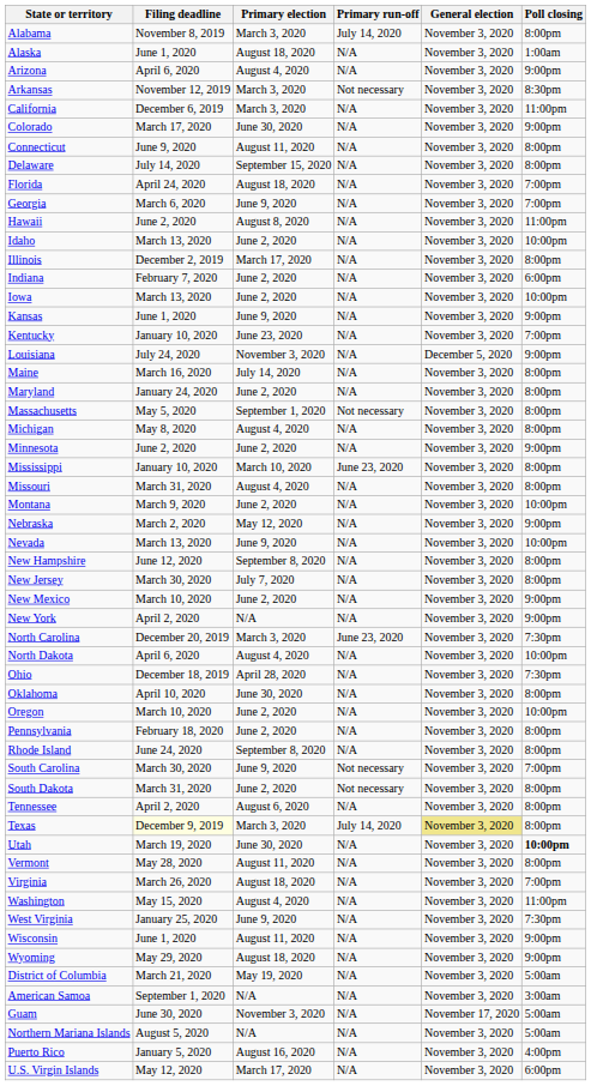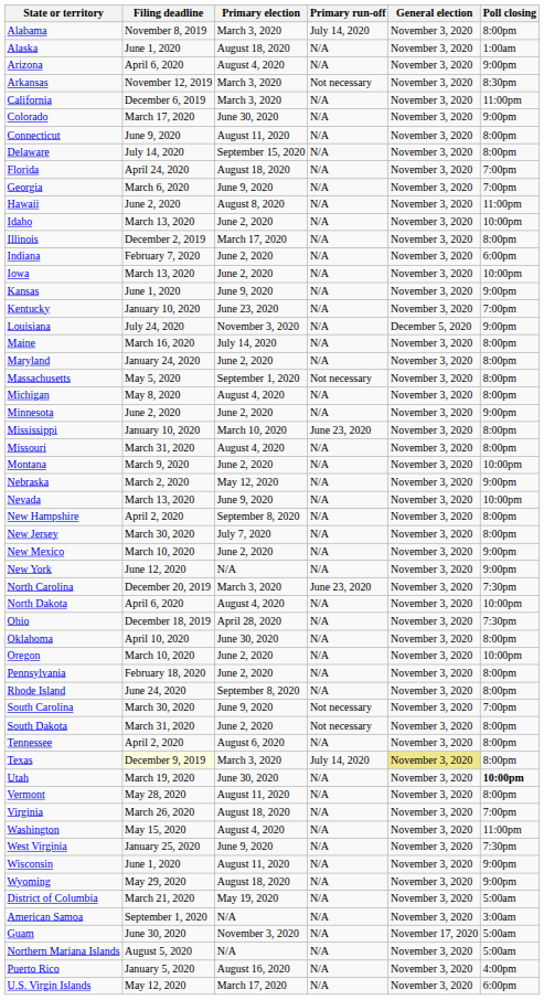 <table class="wikitable sortable mw-collapsible mw-collapsed">
 <tr>
 <th>State or territory</th>
 <th>Filing deadline</th>
 <th>Primary election</th>
 <th>Primary run-off </th>
 <th>General election</th>
 <th>Poll closing </th>
 </tr>
 <tr>
 <td><a href='#'>Alabama</a></td>
 <td>November 8, 2019</td>
 <td>March 3, 2020</td>
 <td>July 14, 2020</td>
 <td>November 3, 2020</td>
 <td data-sort-value=2000>8:00pm</td>
 </tr>
 <tr>
 <td><a href='#'>Alaska</a></td>
 <td>June 1, 2020</td>
 <td>August 18, 2020</td>
 <td>N/A</td>
 <td>November 3, 2020</td>
 <td data-sort-value=2500>1:00am</td>
 </tr>
 <tr>
 <td><a href='#'>Arizona</a></td>
 <td>April 6, 2020</td>
 <td>August 4, 2020</td>
 <td>N/A</td>
 <td>November 3, 2020</td>
 <td data-sort-value=2100>9:00pm</td>
 </tr>
 <tr>
 <td><a href='#'>Arkansas</a></td>
 <td>November 12, 2019</td>
 <td>March 3, 2020</td>
 <td>Not necessary</td>
 <td>November 3, 2020</td>
 <td data-sort-value=2030>8:30pm</td>
 </tr>
 <tr>
 <td><a href='#'>California</a></td>
 <td>December 6, 2019</td>
 <td>March 3, 2020</td>
 <td>N/A</td>
 <td>November 3, 2020</td>
 <td data-sort-value=2300>11:00pm</td>
 </tr>
 <tr>
 <td><a href='#'>Colorado</a></td>
 <td>March 17, 2020</td>
 <td>June 30, 2020</td>
 <td>N/A</td>
 <td>November 3, 2020</td>
 <td data-sort-value=2100>9:00pm</td>
 </tr>
 <tr>
 <td><a href='#'>Connecticut</a></td>
 <td>June 9, 2020</td>
 <td>August 11, 2020</td>
 <td>N/A</td>
 <td>November 3, 2020</td>
 <td data-sort-value=2000>8:00pm</td>
 </tr>
 <tr>
 <td><a href='#'>Delaware</a></td>
 <td>July 14, 2020</td>
 <td>September 15, 2020</td>
 <td>N/A</td>
 <td>November 3, 2020</td>
 <td data-sort-value=2000>8:00pm</td>
 </tr>
 <tr>
 <td><a href='#'>Florida</a></td>
 <td>April 24, 2020</td>
 <td>August 18, 2020</td>
 <td>N/A</td>
 <td>November 3, 2020</td>
 <td data-sort-value=1900>7:00pm</td>
 </tr>
 <tr>
 <td><a href='#'>Georgia</a></td>
 <td>March 6, 2020</td>
 <td>June 9, 2020</td>
 <td>N/A</td>
 <td>November 3, 2020</td>
 <td data-sort-value=1900>7:00pm</td>
 </tr>
 <tr>
 <td><a href='#'>Hawaii</a></td>
 <td>June 2, 2020</td>
 <td>August 8, 2020</td>
 <td>N/A</td>
 <td>November 3, 2020</td>
 <td data-sort-value=2300>11:00pm</td>
 </tr>
 <tr>
 <td><a href='#'>Idaho</a></td>
 <td>March 13, 2020</td>
 <td>June 2, 2020</td>
 <td>N/A</td>
 <td>November 3, 2020</td>
 <td data-sort-value=2200>10:00pm</td>
 </tr>
 <tr>
 <td><a href='#'>Illinois</a></td>
 <td>December 2, 2019</td>
 <td>March 17, 2020</td>
 <td>N/A</td>
 <td>November 3, 2020</td>
 <td data-sort-value=2000>8:00pm</td>
 </tr>
 <tr>
 <td><a href='#'>Indiana</a></td>
 <td>February 7, 2020</td>
 <td>June 2, 2020</td>
 <td>N/A</td>
 <td>November 3, 2020</td>
 <td data-sort-value=1800>6:00pm</td>
 </tr>
 <tr>
 <td><a href='#'>Iowa</a></td>
 <td>March 13, 2020</td>
 <td>June 2, 2020</td>
 <td>N/A</td>
 <td>November 3, 2020</td>
 <td data-sort-value=2200>10:00pm</td>
 </tr>
 <tr>
 <td><a href='#'>Kansas</a></td>
 <td>June 1, 2020</td>
 <td>June 9, 2020</td>
 <td>N/A</td>
 <td>November 3, 2020</td>
 <td data-sort-value=2100>9:00pm</td>
 </tr>
 <tr>
 <td><a href='#'>Kentucky</a></td>
 <td>January 10, 2020</td>
 <td>June 23, 2020</td>
 <td>N/A</td>
 <td>November 3, 2020</td>
 <td data-sort-value=1900>7:00pm</td>
 </tr>
 <tr>
 <td><a href='#'>Louisiana</a></td>
 <td>July 24, 2020</td>
 <td>November 3, 2020</td>
 <td>N/A</td>
 <td>December 5, 2020</td>
 <td data-sort-value=2100>9:00pm</td>
 </tr>
 <tr>
 <td><a href='#'>Maine</a></td>
 <td>March 16, 2020</td>
 <td>July 14, 2020</td>
 <td>N/A</td>
 <td>November 3, 2020</td>
 <td data-sort-value=2000>8:00pm</td>
 </tr>
 <tr>
 <td><a href='#'>Maryland</a></td>
 <td>January 24, 2020</td>
 <td>June 2, 2020</td>
 <td>N/A</td>
 <td>November 3, 2020</td>
 <td data-sort-value=2000>8:00pm</td>
 </tr>
 <tr>
 <td><a href='#'>Massachusetts</a></td>
 <td>May 5, 2020</td>
 <td>September 1, 2020</td>
 <td>Not necessary</td>
 <td>November 3, 2020</td>
 <td data-sort-value=2000>8:00pm</td>
 </tr>
 <tr>
 <td><a href='#'>Michigan</a></td>
 <td>May 8, 2020</td>
 <td>August 4, 2020</td>
 <td>N/A</td>
 <td>November 3, 2020</td>
 <td data-sort-value=2000>8:00pm</td>
 </tr>
 <tr>
 <td><a href='#'>Minnesota</a></td>
 <td>June 2, 2020</td>
 <td>June 2, 2020</td>
 <td>N/A</td>
 <td>November 3, 2020</td>
 <td data-sort-value=2100>9:00pm</td>
 </tr>
 <tr>
 <td><a href='#'>Mississippi</a></td>
 <td>January 10, 2020</td>
 <td>March 10, 2020</td>
 <td>June 23, 2020</td>
 <td>November 3, 2020</td>
 <td data-sort-value=2000>8:00pm</td>
 </tr>
 <tr>
 <td><a href='#'>Missouri</a></td>
 <td>March 31, 2020</td>
 <td>August 4, 2020</td>
 <td>N/A</td>
 <td>November 3, 2020</td>
 <td data-sort-value=2000>8:00pm</td>
 </tr>
 <tr>
 <td><a href='#'>Montana</a></td>
 <td>March 9, 2020</td>
 <td>June 2, 2020</td>
 <td>N/A</td>
 <td>November 3, 2020</td>
 <td data-sort-value=2200>10:00pm</td>
 </tr>
 <tr>
 <td><a href='#'>Nebraska</a></td>
 <td>March 2, 2020</td>
 <td>May 12, 2020</td>
 <td>N/A</td>
 <td>November 3, 2020</td>
 <td data-sort-value=2100>9:00pm</td>
 </tr>
 <tr>
 <td><a href='#'>Nevada</a></td>
 <td>March 13, 2020</td>
 <td>June 9, 2020</td>
 <td>N/A</td>
 <td>November 3, 2020</td>
 <td data-sort-value=2200>10:00pm</td>
 </tr>
 <tr>
 <td><a href='#'>New Hampshire</a></td>
-<td>June 12, 2020</td>
+<td>April 2, 2020</td>
 <td>September 8, 2020</td>
 <td>N/A</td>
 <td>November 3, 2020</td>
 <td data-sort-value=2000>8:00pm</td>
 </tr>
 <tr>
 <td><a href='#'>New Jersey</a></td>
 <td>March 30, 2020</td>
 <td>July 7, 2020</td>
 <td>N/A</td>
 <td>November 3, 2020</td>
 <td data-sort-value=2000>8:00pm</td>
 </tr>
 <tr>
 <td><a href='#'>New Mexico</a></td>
 <td>March 10, 2020</td>
 <td>June 2, 2020</td>
 <td>N/A</td>
 <td>November 3, 2020</td>
 <td data-sort-value=2100>9:00pm</td>
 </tr>
 <tr>
 <td><a href='#'>New York</a></td>
-<td>April 2, 2020</td>
+<td>June 12, 2020</td>
 <td>N/A</td>
 <td>N/A</td>
 <td>November 3, 2020</td>
 <td data-sort-value=2100>9:00pm</td>
 </tr>
 <tr>
 <td><a href='#'>North Carolina</a></td>
 <td>December 20, 2019</td>
 <td>March 3, 2020</td>
 <td>June 23, 2020</td>
 <td>November 3, 2020</td>
 <td data-sort-value=1930>7:30pm</td>
 </tr>
 <tr>
 <td><a href='#'>North Dakota</a></td>
 <td>April 6, 2020</td>
 <td>August 4, 2020</td>
 <td>N/A</td>
 <td>November 3, 2020</td>
 <td data-sort-value=2200>10:00pm</td>
 </tr>
 <tr>
 <td><a href='#'>Ohio</a></td>
 <td>December 18, 2019</td>
 <td>April 28, 2020</td>
 <td>N/A</td>
 <td>November 3, 2020</td>
 <td data-sort-value=1930>7:30pm</td>
 </tr>
 <tr>
 <td><a href='#'>Oklahoma</a></td>
 <td>April 10, 2020</td>
 <td>June 30, 2020</td>
 <td>N/A</td>
 <td>November 3, 2020</td>
 <td data-sort-value=2000>8:00pm</td>
 </tr>
 <tr>
 <td><a href='#'>Oregon</a></td>
 <td>March 10, 2020</td>
 <td>June 2, 2020</td>
 <td>N/A</td>
 <td>November 3, 2020</td>
 <td data-sort-value=2200>10:00pm</td>
 </tr>
 <tr>
 <td><a href='#'>Pennsylvania</a></td>
 <td>February 18, 2020</td>
 <td>June 2, 2020</td>
 <td>N/A</td>
 <td>November 3, 2020</td>
 <td data-sort-value=2000>8:00pm</td>
 </tr>
 <tr>
 <td><a href='#'>Rhode Island</a></td>
 <td>June 24, 2020</td>
 <td>September 8, 2020</td>
 <td>N/A</td>
 <td>November 3, 2020</td>
 <td data-sort-value=2000>8:00pm</td>
 </tr>
 <tr>
 <td><a href='#'>South Carolina</a></td>
 <td>March 30, 2020</td>
 <td>June 9, 2020</td>
 <td>Not necessary</td>
 <td>November 3, 2020</td>
 <td data-sort-value=1900>7:00pm</td>
 </tr>
 <tr>
 <td><a href='#'>South Dakota</a></td>
 <td>March 31, 2020</td>
 <td>June 2, 2020</td>
 <td>Not necessary</td>
 <td>November 3, 2020</td>
 <td data-sort-value=2000>8:00pm</td>
 </tr>
 <tr>
 <td><a href='#'>Tennessee</a></td>
 <td>April 2, 2020</td>
 <td>August 6, 2020</td>
 <td>N/A</td>
 <td>November 3, 2020</td>
 <td data-sort-value=2000>8:00pm</td>
 </tr>
 <tr>
 <td><a href='#'>Texas</a></td>
 <td style="background: lightyellow;">December 9, 2019</td>
 <td>March 3, 2020</td>
 <td>July 14, 2020</td>
 <td style="background: khaki;">November 3, 2020</td>
 <td data-sort-value=2000>8:00pm</td>
 </tr>
 <tr>
 <td><a href='#'>Utah</a></td>
 <td>March 19, 2020</td>
 <td>June 30, 2020</td>
 <td>N/A</td>
 <td>November 3, 2020</td>
 <td data-sort-value=2200><strong>10:00pm</strong></td>
 </tr>
 <tr>
 <td><a href='#'>Vermont</a></td>
 <td>May 28, 2020</td>
 <td>August 11, 2020</td>
 <td>N/A</td>
 <td>November 3, 2020</td>
 <td data-sort-value=2000>8:00pm</td>
 </tr>
 <tr>
 <td><a href='#'>Virginia</a></td>
 <td>March 26, 2020</td>
 <td>August 18, 2020</td>
 <td>N/A</td>
 <td>November 3, 2020</td>
 <td data-sort-value=1900>7:00pm</td>
 </tr>
 <tr>
 <td><a href='#'>Washington</a></td>
 <td>May 15, 2020</td>
 <td>August 4, 2020</td>
 <td>N/A</td>
 <td>November 3, 2020</td>
 <td data-sort-value=2300>11:00pm</td>
 </tr>
 <tr>
 <td><a href='#'>West Virginia</a></td>
 <td>January 25, 2020</td>
 <td>June 9, 2020</td>
 <td>N/A</td>
 <td>November 3, 2020</td>
 <td data-sort-value=1930>7:30pm</td>
 </tr>
 <tr>
 <td><a href='#'>Wisconsin</a></td>
 <td>June 1, 2020</td>
 <td>August 11, 2020</td>
 <td>N/A</td>
 <td>November 3, 2020</td>
 <td data-sort-value=2100>9:00pm</td>
 </tr>
 <tr>
 <td><a href='#'>Wyoming</a></td>
 <td>May 29, 2020</td>
 <td>August 18, 2020</td>
 <td>N/A</td>
 <td>November 3, 2020</td>
 <td data-sort-value=2100>9:00pm</td>
 </tr>
 <tr>
 <td><a href='#'>District of Columbia</a></td>
 <td>March 21, 2020</td>
 <td>May 19, 2020</td>
 <td>N/A</td>
 <td>November 3, 2020</td>
 <td data-sort-value=0500>5:00am</td>
 </tr>
 <tr>
 <td><a href='#'>American Samoa</a></td>
 <td>September 1, 2020</td>
 <td>N/A</td>
 <td>N/A</td>
 <td>November 3, 2020</td>
 <td data-sort-value=2700>3:00am</td>
 </tr>
 <tr>
 <td><a href='#'>Guam</a></td>
 <td>June 30, 2020</td>
 <td>November 3, 2020</td>
 <td>N/A</td>
 <td>November 17, 2020</td>
 <td data-sort-value=0500>5:00am</td>
 </tr>
 <tr>
 <td><a href='#'>Northern Mariana Islands</a></td>
 <td>August 5, 2020</td>
 <td>N/A</td>
 <td>N/A</td>
 <td>November 3, 2020</td>
 <td data-sort-value=0500>5:00am</td>
 </tr>
 <tr>
 <td><a href='#'>Puerto Rico</a></td>
 <td>January 5, 2020</td>
 <td>August 16, 2020</td>
 <td>N/A</td>
 <td>November 3, 2020</td>
 <td data-sort-value=1600>4:00pm</td>
 </tr>
 <tr>
 <td><a href='#'>U.S. Virgin Islands</a></td>
 <td>May 12, 2020</td>
 <td>March 17, 2020</td>
 <td>N/A</td>
 <td>November 3, 2020</td>
 <td data-sort-value=1800>6:00pm</td>
 </tr>
 </table>
